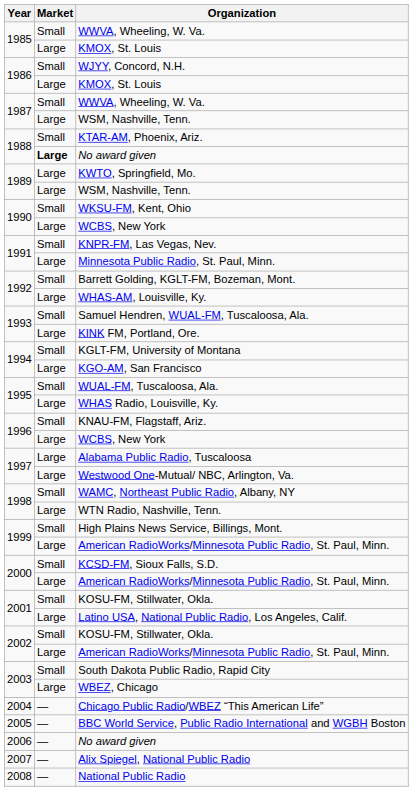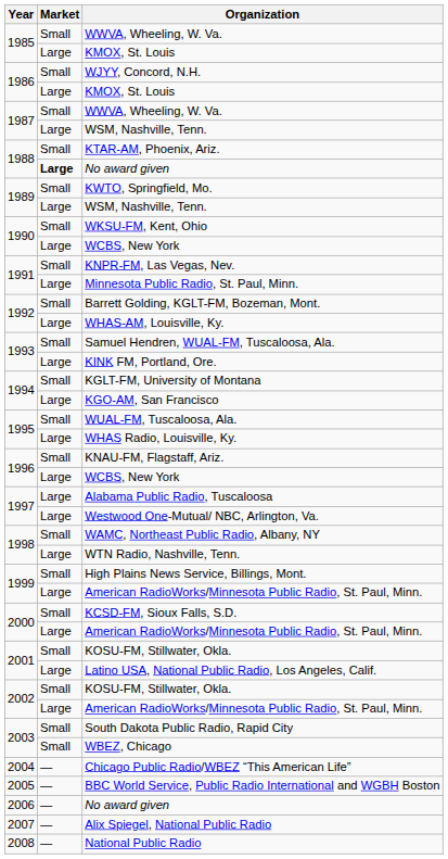 <table class="wikitable sortable">
 <tr>
 <th>Year</th>
 <th>Market</th>
 <th>Organization</th>
 </tr>
 <tr>
 <td rowspan=2>1985</td>
 <td>Small</td>
 <td><a href='#'>WWVA</a>, Wheeling, W. Va.</td>
 </tr>
 <tr>
 <td>Large</td>
 <td><a href='#'>KMOX</a>, St. Louis</td>
 </tr>
 <tr>
 <td rowspan=2>1986</td>
 <td>Small</td>
 <td><a href='#'>WJYY</a>, Concord, N.H.</td>
 </tr>
 <tr>
 <td>Large</td>
 <td><a href='#'>KMOX</a>, St. Louis</td>
 </tr>
 <tr>
 <td rowspan=2>1987</td>
 <td>Small</td>
 <td><a href='#'>WWVA</a>, Wheeling, W. Va.</td>
 </tr>
 <tr>
 <td>Large</td>
 <td>WSM, Nashville, Tenn.</td>
 </tr>
 <tr>
 <td rowspan=2>1988</td>
 <td>Small</td>
 <td><a href='#'>KTAR-AM</a>, Phoenix, Ariz.</td>
 </tr>
 <tr>
 <td><strong>Large</strong></td>
 <td><em>No award given</em></td>
 </tr>
 <tr>
 <td rowspan=2>1989</td>
-<td>Large</td>
+<td>Small</td>
 <td><a href='#'>KWTO</a>, Springfield, Mo.</td>
 </tr>
 <tr>
 <td>Large</td>
 <td>WSM, Nashville, Tenn.</td>
 </tr>
 <tr>
 <td rowspan=2>1990</td>
 <td>Small</td>
 <td><a href='#'>WKSU-FM</a>, Kent, Ohio</td>
 </tr>
 <tr>
 <td>Large</td>
 <td><a href='#'>WCBS</a>, New York</td>
 </tr>
 <tr>
 <td rowspan = 2>1991</td>
 <td>Small</td>
 <td><a href='#'>KNPR-FM</a>, Las Vegas, Nev.</td>
 </tr>
 <tr>
 <td>Large</td>
 <td><a href='#'>Minnesota Public Radio</a>, St. Paul, Minn.</td>
 </tr>
 <tr>
 <td rowspan=2>1992</td>
 <td>Small</td>
 <td>Barrett Golding, KGLT-FM, Bozeman, Mont.</td>
 </tr>
 <tr>
 <td>Large</td>
 <td><a href='#'>WHAS-AM</a>, Louisville, Ky.</td>
 </tr>
 <tr>
 <td rowspan=2>1993</td>
 <td>Small</td>
 <td>Samuel Hendren, <a href='#'>WUAL-FM</a>, Tuscaloosa, Ala.</td>
 </tr>
 <tr>
 <td>Large</td>
 <td><a href='#'>KINK</a> FM, Portland, Ore.</td>
 </tr>
 <tr>
 <td rowspan=2>1994</td>
 <td>Small</td>
 <td>KGLT-FM, University of Montana</td>
 </tr>
 <tr>
 <td>Large</td>
 <td><a href='#'>KGO-AM</a>, San Francisco</td>
 </tr>
 <tr>
 <td rowspan = 2>1995</td>
 <td>Small</td>
 <td><a href='#'>WUAL-FM</a>, Tuscaloosa, Ala.</td>
 </tr>
 <tr>
 <td>Large</td>
 <td><a href='#'>WHAS</a> Radio, Louisville, Ky.</td>
 </tr>
 <tr>
 <td rowspan=2>1996</td>
 <td>Small</td>
 <td>KNAU-FM, Flagstaff, Ariz.</td>
 </tr>
 <tr>
 <td>Large</td>
 <td><a href='#'>WCBS</a>, New York</td>
 </tr>
 <tr>
 <td rowspan=2>1997</td>
 <td>Large</td>
 <td><a href='#'>Alabama Public Radio</a>, Tuscaloosa</td>
 </tr>
 <tr>
 <td>Large</td>
 <td><a href='#'>Westwood One</a>-Mutual/ NBC, Arlington, Va.</td>
 </tr>
 <tr>
 <td rowspan=2>1998</td>
 <td>Small</td>
 <td><a href='#'>WAMC</a>, <a href='#'>Northeast Public Radio</a>, Albany, NY</td>
 </tr>
 <tr>
 <td>Large</td>
 <td>WTN Radio, Nashville, Tenn.</td>
 </tr>
 <tr>
 <td rowspan=2>1999</td>
 <td>Small</td>
 <td>High Plains News Service, Billings, Mont.</td>
 </tr>
 <tr>
 <td>Large</td>
 <td><a href='#'>American RadioWorks</a>/<a href='#'>Minnesota Public Radio</a>, St. Paul, Minn.</td>
 </tr>
 <tr>
 <td rowspan=2>2000</td>
 <td>Small</td>
 <td><a href='#'>KCSD-FM</a>, Sioux Falls, S.D.</td>
 </tr>
 <tr>
 <td>Large</td>
 <td><a href='#'>American RadioWorks</a>/<a href='#'>Minnesota Public Radio</a>, St. Paul, Minn.</td>
 </tr>
 <tr>
 <td rowspan=2>2001</td>
 <td>Small</td>
 <td>KOSU-FM, Stillwater, Okla.</td>
 </tr>
 <tr>
 <td>Large</td>
 <td><a href='#'>Latino USA</a>, <a href='#'>National Public Radio</a>, Los Angeles, Calif.</td>
 </tr>
 <tr>
 <td rowspan=2>2002</td>
 <td>Small</td>
 <td>KOSU-FM, Stillwater, Okla.</td>
 </tr>
 <tr>
 <td>Large</td>
 <td><a href='#'>American RadioWorks</a>/<a href='#'>Minnesota Public Radio</a>, St. Paul, Minn.</td>
 </tr>
 <tr>
 <td rowspan=2>2003</td>
 <td>Small</td>
 <td>South Dakota Public Radio, Rapid City</td>
 </tr>
 <tr>
-<td>Large</td>
+<td>Small</td>
 <td><a href='#'>WBEZ</a>, Chicago</td>
 </tr>
 <tr>
 <td>2004</td>
 <td>—</td>
 <td><a href='#'>Chicago Public Radio</a>/<a href='#'>WBEZ</a> “This American Life”</td>
 </tr>
 <tr>
 <td>2005</td>
 <td>—</td>
 <td><a href='#'>BBC World Service</a>, <a href='#'>Public Radio International</a> and <a href='#'>WGBH</a> Boston</td>
 </tr>
 <tr>
 <td>2006</td>
 <td>—</td>
 <td><em>No award given</em></td>
 </tr>
 <tr>
 <td>2007</td>
 <td>—</td>
 <td><a href='#'>Alix Spiegel</a>, <a href='#'>National Public Radio</a></td>
 </tr>
 <tr>
 <td>2008</td>
 <td>—</td>
 <td><a href='#'>National Public Radio</a></td>
 </tr>
 </table>
